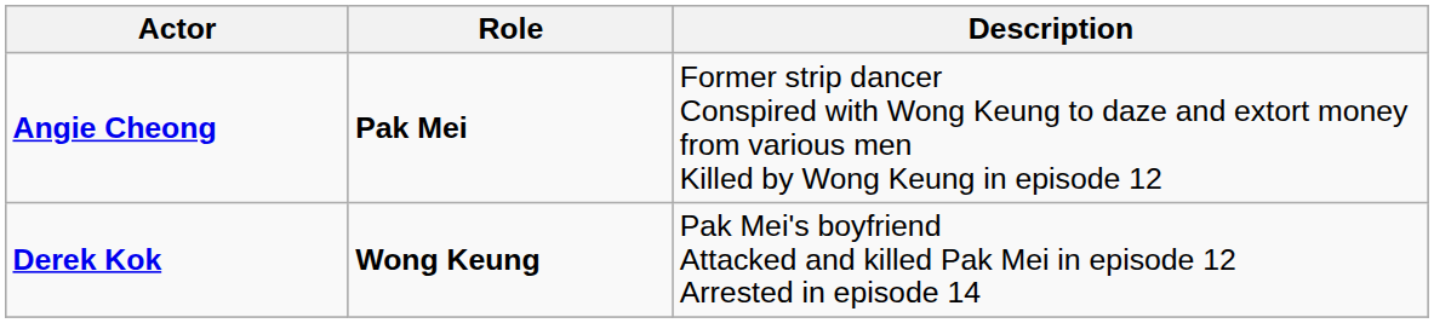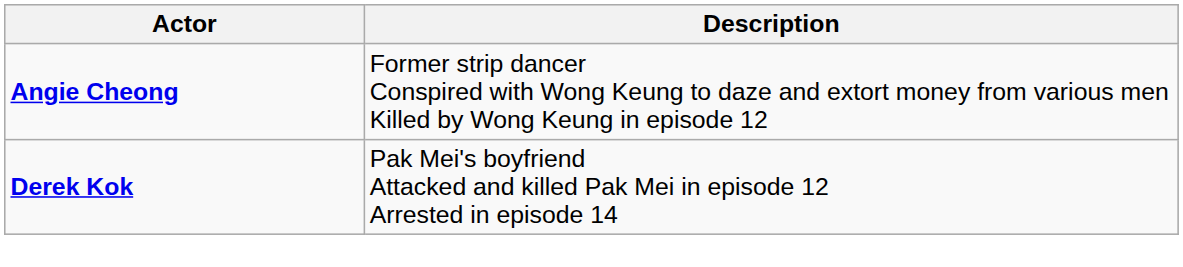 <table class="wikitable" width="60%">
 <tr>
 <th style="width:6%">Actor</th>
-<th style="width:6%">Role</th>
 <th style="width:15%">Description</th>
 </tr>
 <tr>
 <td><strong><a href='#'>Angie Cheong</a></strong></td>
-<td><strong>Pak Mei</strong></td>
 <td>Former strip dancer<br>Conspired with Wong Keung to daze and extort money from various men<br>Killed by Wong Keung in episode 12</td>
 </tr>
 <tr>
 <td><strong><a href='#'>Derek Kok</a></strong></td>
-<td><strong>Wong Keung</strong></td>
 <td>Pak Mei's boyfriend<br>Attacked and killed Pak Mei in episode 12<br>Arrested in episode 14</td>
 </tr>
 </table>
